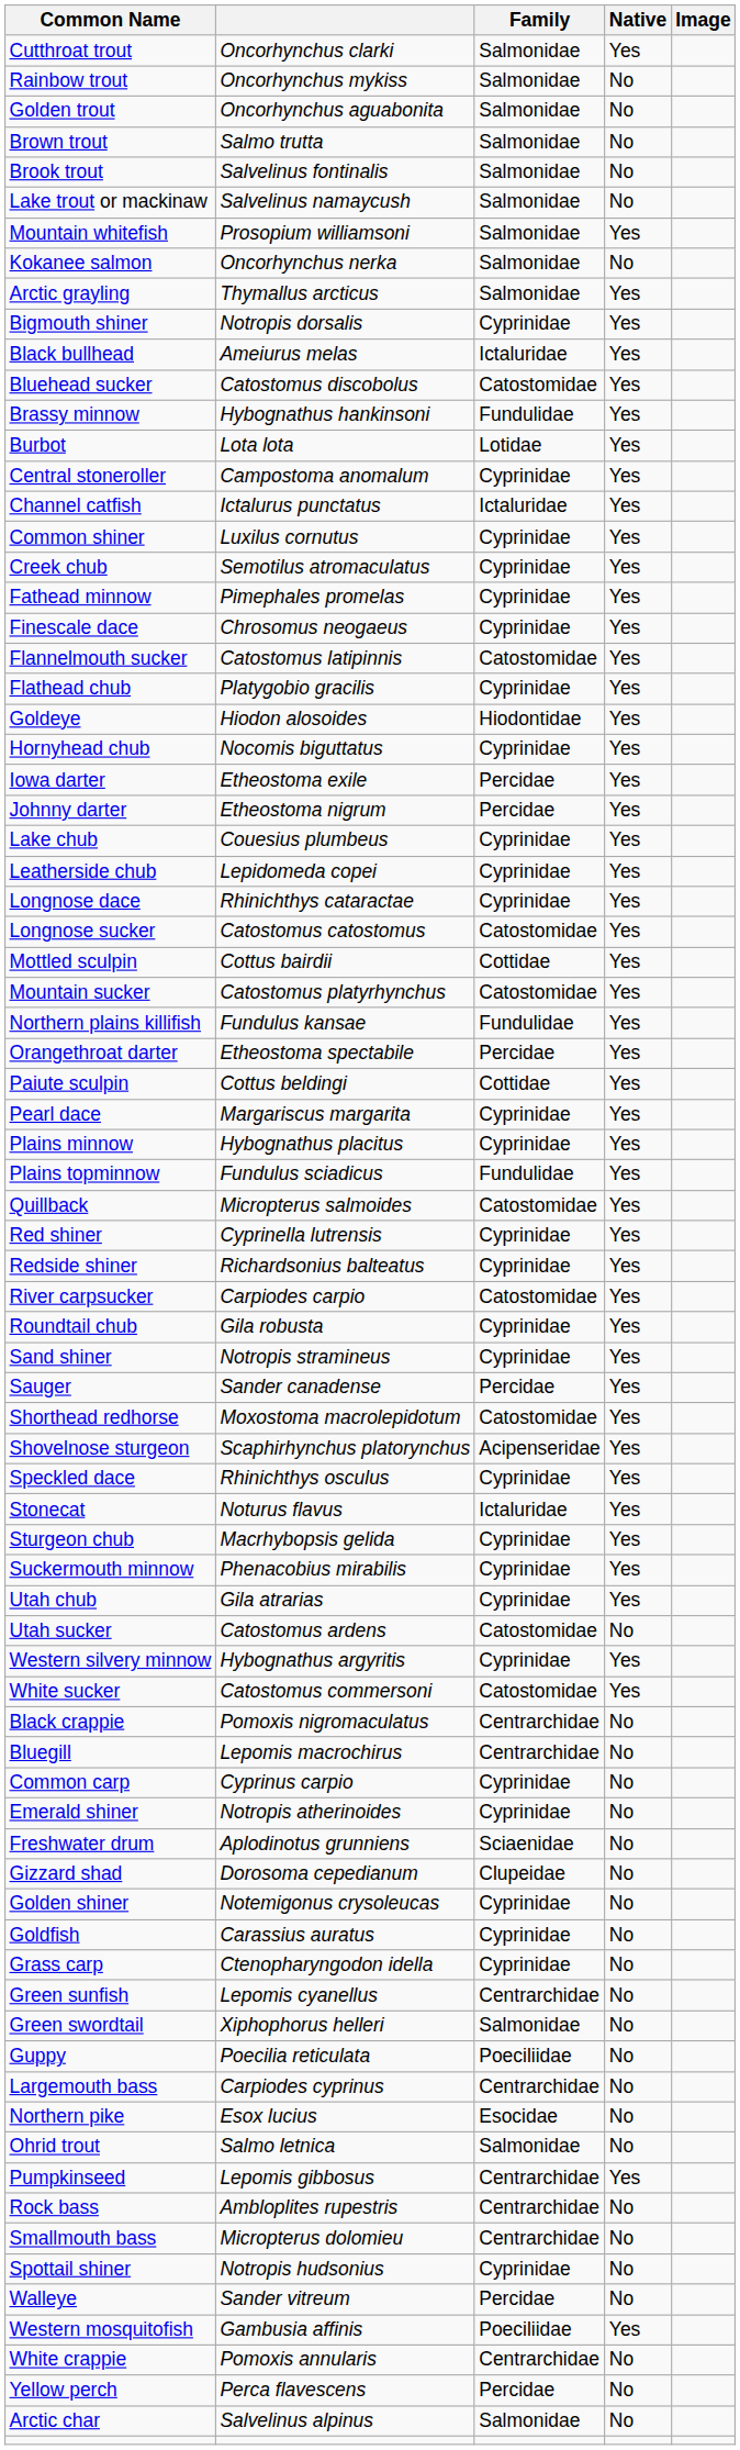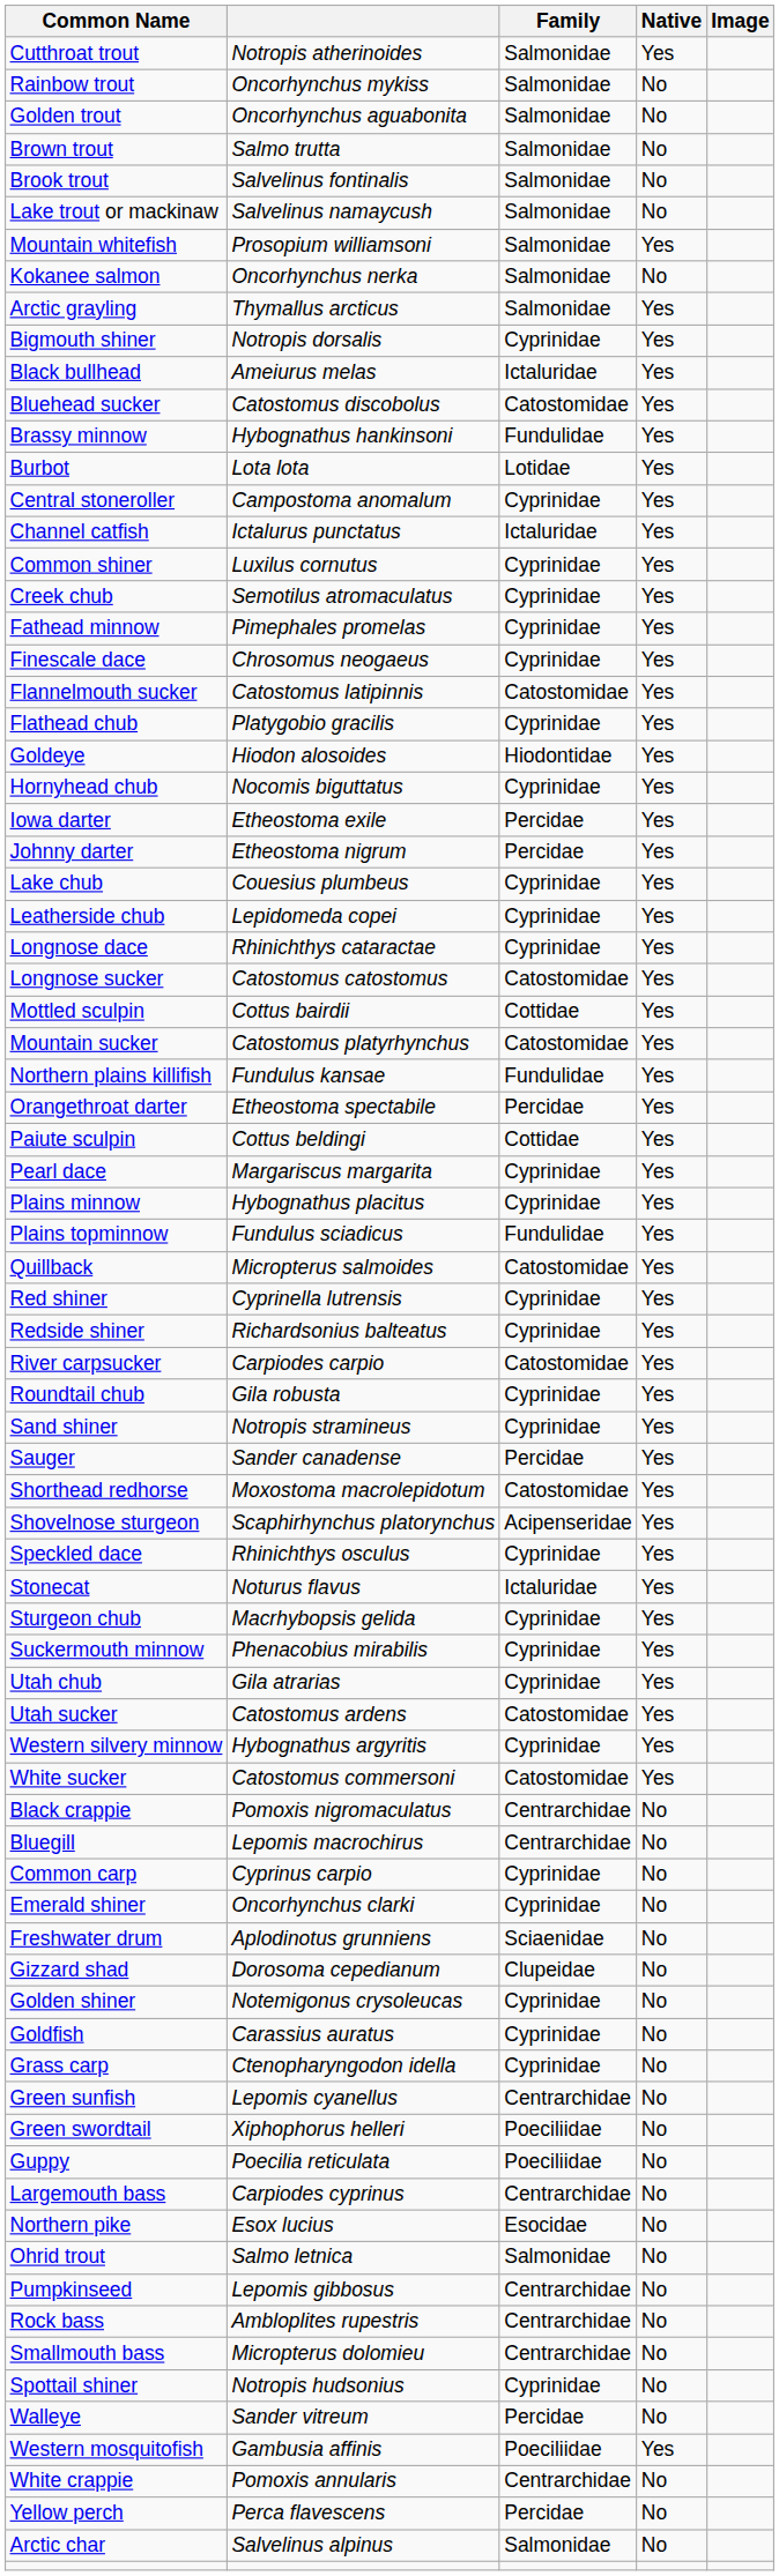 <table class="wikitable">
 <tr>
 <th>Common Name</th>
 <th></th>
 <th>Family</th>
 <th>Native</th>
 <th>Image</th>
 </tr>
 <tr>
 <td><a href='#'>Cutthroat trout</a></td>
-<td><em>Oncorhynchus clarki</em></td>
+<td><em>Notropis atherinoides</em></td>
 <td>Salmonidae</td>
 <td>Yes</td>
 <td></td>
 </tr>
 <tr>
 <td><a href='#'>Rainbow trout</a></td>
 <td><em>Oncorhynchus mykiss</em></td>
 <td>Salmonidae</td>
 <td>No</td>
 <td></td>
 </tr>
 <tr>
 <td><a href='#'>Golden trout</a></td>
 <td><em>Oncorhynchus aguabonita</em></td>
 <td>Salmonidae</td>
 <td>No</td>
 <td></td>
 </tr>
 <tr>
 <td><a href='#'>Brown trout</a></td>
 <td><em>Salmo trutta</em></td>
 <td>Salmonidae</td>
 <td>No</td>
 <td></td>
 </tr>
 <tr>
 <td><a href='#'>Brook trout</a></td>
 <td><em>Salvelinus fontinalis</em></td>
 <td>Salmonidae</td>
 <td>No</td>
 <td></td>
 </tr>
 <tr>
 <td><a href='#'>Lake trout</a> or mackinaw</td>
 <td><em>Salvelinus namaycush</em></td>
 <td>Salmonidae</td>
 <td>No</td>
 <td></td>
 </tr>
 <tr>
 <td><a href='#'>Mountain whitefish</a></td>
 <td><em>Prosopium williamsoni</em></td>
 <td>Salmonidae</td>
 <td>Yes</td>
 <td></td>
 </tr>
 <tr>
 <td><a href='#'>Kokanee salmon</a></td>
 <td><em>Oncorhynchus nerka</em></td>
 <td>Salmonidae</td>
 <td>No</td>
 <td></td>
 </tr>
 <tr>
 <td><a href='#'>Arctic grayling</a></td>
 <td><em>Thymallus arcticus</em></td>
 <td>Salmonidae</td>
 <td>Yes</td>
 <td></td>
 </tr>
 <tr>
 <td><a href='#'>Bigmouth shiner</a></td>
 <td><em>Notropis dorsalis</em></td>
 <td>Cyprinidae</td>
 <td>Yes</td>
 <td></td>
 </tr>
 <tr>
 <td><a href='#'>Black bullhead</a></td>
 <td><em>Ameiurus melas</em></td>
 <td>Ictaluridae</td>
 <td>Yes</td>
 <td></td>
 </tr>
 <tr>
 <td><a href='#'>Bluehead sucker</a></td>
 <td><em>Catostomus discobolus</em></td>
 <td>Catostomidae</td>
 <td>Yes</td>
 <td></td>
 </tr>
 <tr>
 <td><a href='#'>Brassy minnow</a></td>
 <td><em>Hybognathus hankinsoni</em></td>
 <td>Fundulidae</td>
 <td>Yes</td>
 <td></td>
 </tr>
 <tr>
 <td><a href='#'>Burbot</a></td>
 <td><em>Lota lota</em></td>
 <td>Lotidae</td>
 <td>Yes</td>
 <td></td>
 </tr>
 <tr>
 <td><a href='#'>Central stoneroller</a></td>
 <td><em>Campostoma anomalum</em></td>
 <td>Cyprinidae</td>
 <td>Yes</td>
 <td></td>
 </tr>
 <tr>
 <td><a href='#'>Channel catfish</a></td>
 <td><em>Ictalurus punctatus</em></td>
 <td>Ictaluridae</td>
 <td>Yes</td>
 <td></td>
 </tr>
 <tr>
 <td><a href='#'>Common shiner</a></td>
 <td><em>Luxilus cornutus</em></td>
 <td>Cyprinidae</td>
 <td>Yes</td>
 <td></td>
 </tr>
 <tr>
 <td><a href='#'>Creek chub</a></td>
 <td><em>Semotilus atromaculatus</em></td>
 <td>Cyprinidae</td>
 <td>Yes</td>
 <td></td>
 </tr>
 <tr>
 <td><a href='#'>Fathead minnow</a></td>
 <td><em>Pimephales promelas</em></td>
 <td>Cyprinidae</td>
 <td>Yes</td>
 <td></td>
 </tr>
 <tr>
 <td><a href='#'>Finescale dace</a></td>
 <td><em>Chrosomus neogaeus</em></td>
 <td>Cyprinidae</td>
 <td>Yes</td>
 <td></td>
 </tr>
 <tr>
 <td><a href='#'>Flannelmouth sucker</a></td>
 <td><em>Catostomus latipinnis</em></td>
 <td>Catostomidae</td>
 <td>Yes</td>
 <td></td>
 </tr>
 <tr>
 <td><a href='#'>Flathead chub</a></td>
 <td><em>Platygobio gracilis</em></td>
 <td>Cyprinidae</td>
 <td>Yes</td>
 <td></td>
 </tr>
 <tr>
 <td><a href='#'>Goldeye</a></td>
 <td><em>Hiodon alosoides</em></td>
 <td>Hiodontidae</td>
 <td>Yes</td>
 <td></td>
 </tr>
 <tr>
 <td><a href='#'>Hornyhead chub</a></td>
 <td><em>Nocomis biguttatus</em></td>
 <td>Cyprinidae</td>
 <td>Yes</td>
 <td></td>
 </tr>
 <tr>
 <td><a href='#'>Iowa darter</a></td>
 <td><em>Etheostoma exile</em></td>
 <td>Percidae</td>
 <td>Yes</td>
 <td></td>
 </tr>
 <tr>
 <td><a href='#'>Johnny darter</a></td>
 <td><em>Etheostoma nigrum</em></td>
 <td>Percidae</td>
 <td>Yes</td>
 <td></td>
 </tr>
 <tr>
 <td><a href='#'>Lake chub</a></td>
 <td><em>Couesius plumbeus</em></td>
 <td>Cyprinidae</td>
 <td>Yes</td>
 <td></td>
 </tr>
 <tr>
 <td><a href='#'>Leatherside chub</a></td>
 <td><em>Lepidomeda copei</em></td>
 <td>Cyprinidae</td>
 <td>Yes</td>
 <td></td>
 </tr>
 <tr>
 <td><a href='#'>Longnose dace</a></td>
 <td><em>Rhinichthys cataractae</em></td>
 <td>Cyprinidae</td>
 <td>Yes</td>
 <td></td>
 </tr>
 <tr>
 <td><a href='#'>Longnose sucker</a></td>
 <td><em>Catostomus catostomus</em></td>
 <td>Catostomidae</td>
 <td>Yes</td>
 <td></td>
 </tr>
 <tr>
 <td><a href='#'>Mottled sculpin</a></td>
 <td><em>Cottus bairdii</em></td>
 <td>Cottidae</td>
 <td>Yes</td>
 <td></td>
 </tr>
 <tr>
 <td><a href='#'>Mountain sucker</a></td>
 <td><em>Catostomus platyrhynchus</em></td>
 <td>Catostomidae</td>
 <td>Yes</td>
 <td></td>
 </tr>
 <tr>
 <td><a href='#'>Northern plains killifish</a></td>
 <td><em>Fundulus kansae</em></td>
 <td>Fundulidae</td>
 <td>Yes</td>
 <td></td>
 </tr>
 <tr>
 <td><a href='#'>Orangethroat darter</a></td>
 <td><em>Etheostoma spectabile</em></td>
 <td>Percidae</td>
 <td>Yes</td>
 <td></td>
 </tr>
 <tr>
 <td><a href='#'>Paiute sculpin</a></td>
 <td><em>Cottus beldingi</em></td>
 <td>Cottidae</td>
 <td>Yes</td>
 <td></td>
 </tr>
 <tr>
 <td><a href='#'>Pearl dace</a></td>
 <td><em>Margariscus margarita</em></td>
 <td>Cyprinidae</td>
 <td>Yes</td>
 <td></td>
 </tr>
 <tr>
 <td><a href='#'>Plains minnow</a></td>
 <td><em>Hybognathus placitus</em></td>
 <td>Cyprinidae</td>
 <td>Yes</td>
 <td></td>
 </tr>
 <tr>
 <td><a href='#'>Plains topminnow</a></td>
 <td><em>Fundulus sciadicus</em></td>
 <td>Fundulidae</td>
 <td>Yes</td>
 <td></td>
 </tr>
 <tr>
 <td><a href='#'>Quillback</a></td>
 <td><em>Micropterus salmoides</em></td>
 <td>Catostomidae</td>
 <td>Yes</td>
 <td></td>
 </tr>
 <tr>
 <td><a href='#'>Red shiner</a></td>
 <td><em>Cyprinella lutrensis</em></td>
 <td>Cyprinidae</td>
 <td>Yes</td>
 <td></td>
 </tr>
 <tr>
 <td><a href='#'>Redside shiner</a></td>
 <td><em>Richardsonius balteatus</em></td>
 <td>Cyprinidae</td>
 <td>Yes</td>
 <td></td>
 </tr>
 <tr>
 <td><a href='#'>River carpsucker</a></td>
 <td><em>Carpiodes carpio</em></td>
 <td>Catostomidae</td>
 <td>Yes</td>
 <td></td>
 </tr>
 <tr>
 <td><a href='#'>Roundtail chub</a></td>
 <td><em>Gila robusta</em></td>
 <td>Cyprinidae</td>
 <td>Yes</td>
 <td></td>
 </tr>
 <tr>
 <td><a href='#'>Sand shiner</a></td>
 <td><em>Notropis stramineus</em></td>
 <td>Cyprinidae</td>
 <td>Yes</td>
 <td></td>
 </tr>
 <tr>
 <td><a href='#'>Sauger</a></td>
 <td><em>Sander canadense</em></td>
 <td>Percidae</td>
 <td>Yes</td>
 <td></td>
 </tr>
 <tr>
 <td><a href='#'>Shorthead redhorse</a></td>
 <td><em>Moxostoma macrolepidotum</em></td>
 <td>Catostomidae</td>
 <td>Yes</td>
 <td></td>
 </tr>
 <tr>
 <td><a href='#'>Shovelnose sturgeon</a></td>
 <td><em>Scaphirhynchus platorynchus</em></td>
 <td>Acipenseridae</td>
 <td>Yes</td>
 <td></td>
 </tr>
 <tr>
 <td><a href='#'>Speckled dace</a></td>
 <td><em>Rhinichthys osculus</em></td>
 <td>Cyprinidae</td>
 <td>Yes</td>
 <td></td>
 </tr>
 <tr>
 <td><a href='#'>Stonecat</a></td>
 <td><em>Noturus flavus</em></td>
 <td>Ictaluridae</td>
 <td>Yes</td>
 <td></td>
 </tr>
 <tr>
 <td><a href='#'>Sturgeon chub</a></td>
 <td><em>Macrhybopsis gelida</em></td>
 <td>Cyprinidae</td>
 <td>Yes</td>
 <td></td>
 </tr>
 <tr>
 <td><a href='#'>Suckermouth minnow</a></td>
 <td><em>Phenacobius mirabilis</em></td>
 <td>Cyprinidae</td>
 <td>Yes</td>
 <td></td>
 </tr>
 <tr>
 <td><a href='#'>Utah chub</a></td>
 <td><em>Gila atrarias</em></td>
 <td>Cyprinidae</td>
 <td>Yes</td>
 <td></td>
 </tr>
 <tr>
 <td><a href='#'>Utah sucker</a></td>
 <td><em>Catostomus ardens</em></td>
 <td>Catostomidae</td>
-<td>No</td>
+<td>Yes</td>
 <td></td>
 </tr>
 <tr>
 <td><a href='#'>Western silvery minnow</a></td>
 <td><em>Hybognathus argyritis</em></td>
 <td>Cyprinidae</td>
 <td>Yes</td>
 <td></td>
 </tr>
 <tr>
 <td><a href='#'>White sucker</a></td>
 <td><em>Catostomus commersoni</em></td>
 <td>Catostomidae</td>
 <td>Yes</td>
 <td></td>
 </tr>
 <tr>
 <td><a href='#'>Black crappie</a></td>
 <td><em>Pomoxis nigromaculatus</em></td>
 <td>Centrarchidae</td>
 <td>No</td>
 <td></td>
 </tr>
 <tr>
 <td><a href='#'>Bluegill</a></td>
 <td><em>Lepomis macrochirus</em></td>
 <td>Centrarchidae</td>
 <td>No</td>
 <td></td>
 </tr>
 <tr>
 <td><a href='#'>Common carp</a></td>
 <td><em>Cyprinus carpio</em></td>
 <td>Cyprinidae</td>
 <td>No</td>
 <td></td>
 </tr>
 <tr>
 <td><a href='#'>Emerald shiner</a></td>
-<td><em>Notropis atherinoides</em></td>
+<td><em>Oncorhynchus clarki</em></td>
 <td>Cyprinidae</td>
 <td>No</td>
 <td></td>
 </tr>
 <tr>
 <td><a href='#'>Freshwater drum</a></td>
 <td><em>Aplodinotus grunniens</em></td>
 <td>Sciaenidae</td>
 <td>No</td>
 <td></td>
 </tr>
 <tr>
 <td><a href='#'>Gizzard shad</a></td>
 <td><em>Dorosoma cepedianum</em></td>
 <td>Clupeidae</td>
 <td>No</td>
 <td></td>
 </tr>
 <tr>
 <td><a href='#'>Golden shiner</a></td>
 <td><em>Notemigonus crysoleucas</em></td>
 <td>Cyprinidae</td>
 <td>No</td>
 <td></td>
 </tr>
 <tr>
 <td><a href='#'>Goldfish</a></td>
 <td><em>Carassius auratus</em></td>
 <td>Cyprinidae</td>
 <td>No</td>
 <td></td>
 </tr>
 <tr>
 <td><a href='#'>Grass carp</a></td>
 <td><em>Ctenopharyngodon idella</em></td>
 <td>Cyprinidae</td>
 <td>No</td>
 <td></td>
 </tr>
 <tr>
 <td><a href='#'>Green sunfish</a></td>
 <td><em>Lepomis cyanellus</em></td>
 <td>Centrarchidae</td>
 <td>No</td>
 <td></td>
 </tr>
 <tr>
 <td><a href='#'>Green swordtail</a></td>
 <td><em>Xiphophorus helleri</em></td>
-<td>Salmonidae</td>
+<td>Poeciliidae</td>
 <td>No</td>
 <td></td>
 </tr>
 <tr>
 <td><a href='#'>Guppy</a></td>
 <td><em>Poecilia reticulata</em></td>
 <td>Poeciliidae</td>
 <td>No</td>
 <td></td>
 </tr>
 <tr>
 <td><a href='#'>Largemouth bass</a></td>
 <td><em>Carpiodes cyprinus</em></td>
 <td>Centrarchidae</td>
 <td>No</td>
 <td></td>
 </tr>
 <tr>
 <td><a href='#'>Northern pike</a></td>
 <td><em>Esox lucius</em></td>
 <td>Esocidae</td>
 <td>No</td>
 <td></td>
 </tr>
 <tr>
 <td><a href='#'>Ohrid trout</a></td>
 <td><em>Salmo letnica</em></td>
 <td>Salmonidae</td>
 <td>No</td>
 <td></td>
 </tr>
 <tr>
 <td><a href='#'>Pumpkinseed</a></td>
 <td><em>Lepomis gibbosus</em></td>
 <td>Centrarchidae</td>
-<td>Yes</td>
+<td>No</td>
 <td></td>
 </tr>
 <tr>
 <td><a href='#'>Rock bass</a></td>
 <td><em>Ambloplites rupestris</em></td>
 <td>Centrarchidae</td>
 <td>No</td>
 <td></td>
 </tr>
 <tr>
 <td><a href='#'>Smallmouth bass</a></td>
 <td><em>Micropterus dolomieu</em></td>
 <td>Centrarchidae</td>
 <td>No</td>
 <td></td>
 </tr>
 <tr>
 <td><a href='#'>Spottail shiner</a></td>
 <td><em>Notropis hudsonius</em></td>
 <td>Cyprinidae</td>
 <td>No</td>
 <td></td>
 </tr>
 <tr>
 <td><a href='#'>Walleye</a></td>
 <td><em>Sander vitreum</em></td>
 <td>Percidae</td>
 <td>No</td>
 <td></td>
 </tr>
 <tr>
 <td><a href='#'>Western mosquitofish</a></td>
 <td><em>Gambusia affinis</em></td>
 <td>Poeciliidae</td>
 <td>Yes</td>
 <td></td>
 </tr>
 <tr>
 <td><a href='#'>White crappie</a></td>
 <td><em>Pomoxis annularis</em></td>
 <td>Centrarchidae</td>
 <td>No</td>
 <td></td>
 </tr>
 <tr>
 <td><a href='#'>Yellow perch</a></td>
 <td><em>Perca flavescens</em></td>
 <td>Percidae</td>
 <td>No</td>
 <td></td>
 </tr>
 <tr>
 <td><a href='#'>Arctic char</a></td>
 <td><em>Salvelinus alpinus</em></td>
 <td>Salmonidae</td>
 <td>No</td>
 <td></td>
 </tr>
 <tr>
 <td></td>
 <td></td>
 <td></td>
 <td></td>
 <td></td>
 </tr>
 </table>
